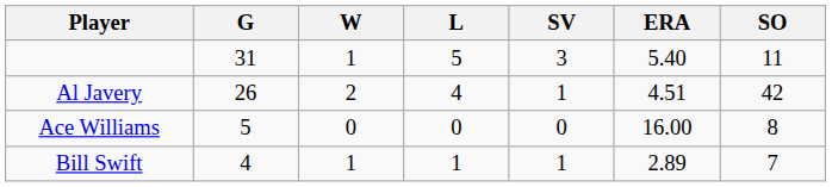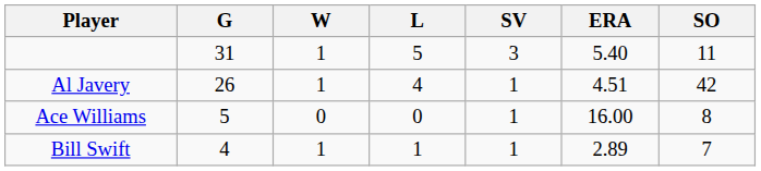 <table class="wikitable sortable">
 <tr>
 <th bgcolor="#DDDDFF" width="16%">Player</th>
 <th bgcolor="#DDDDFF" width="9%">G</th>
 <th bgcolor="#DDDDFF" width="9%">W</th>
 <th bgcolor="#DDDDFF" width="9%">L</th>
 <th bgcolor="#DDDDFF" width="9%">SV</th>
 <th bgcolor="#DDDDFF" width="9%">ERA</th>
 <th bgcolor="#DDDDFF" width="9%">SO</th>
 </tr>
 <tr align="center">
 <td></td>
 <td>31</td>
 <td>1</td>
 <td>5</td>
 <td>3</td>
 <td>5.40</td>
 <td>11</td>
 </tr>
 <tr align="center">
 <td><a href='#'>Al Javery</a></td>
 <td>26</td>
-<td>2</td>
+<td>1</td>
 <td>4</td>
 <td>1</td>
 <td>4.51</td>
 <td>42</td>
 </tr>
 <tr align="center">
 <td><a href='#'>Ace Williams</a></td>
 <td>5</td>
 <td>0</td>
 <td>0</td>
-<td>0</td>
+<td>1</td>
 <td>16.00</td>
 <td>8</td>
 </tr>
 <tr align=center>
 <td><a href='#'>Bill Swift</a></td>
 <td>4</td>
 <td>1</td>
 <td>1</td>
 <td>1</td>
 <td>2.89</td>
 <td>7</td>
 </tr>
 </table>
